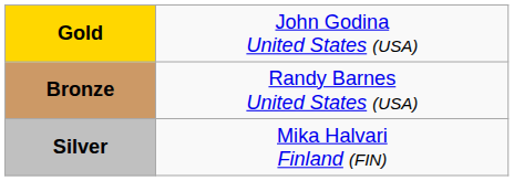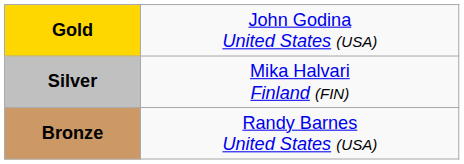 <table class="wikitable" style=" text-align:center; font-size:110%;" width="35%">
 <tr>
 <td bgcolor="gold"><strong>Gold</strong></td>
 <td> <a href='#'>John Godina</a><br><em><a href='#'>United States</a> <small>(USA)</small></em></td>
 </tr>
 <tr>
+<td bgcolor="silver"><strong>Silver</strong></td>
+<td> <a href='#'>Mika Halvari</a><br><em><a href='#'>Finland</a> <small>(FIN)</small></em></td>
+</tr>
+<tr>
 <td bgcolor="CC9966"><strong>Bronze</strong></td>
 <td> <a href='#'>Randy Barnes</a><br><em><a href='#'>United States</a> <small>(USA)</small></em></td>
 </tr>
-<tr>
-<td bgcolor="silver"><strong>Silver</strong></td>
-<td> <a href='#'>Mika Halvari</a><br><em><a href='#'>Finland</a> <small>(FIN)</small></em></td>
-</tr>
 </table>
